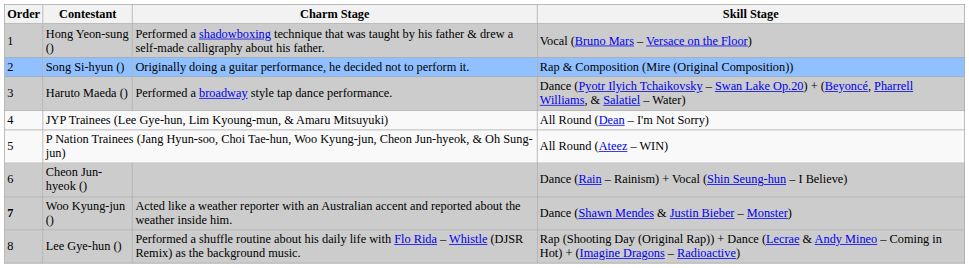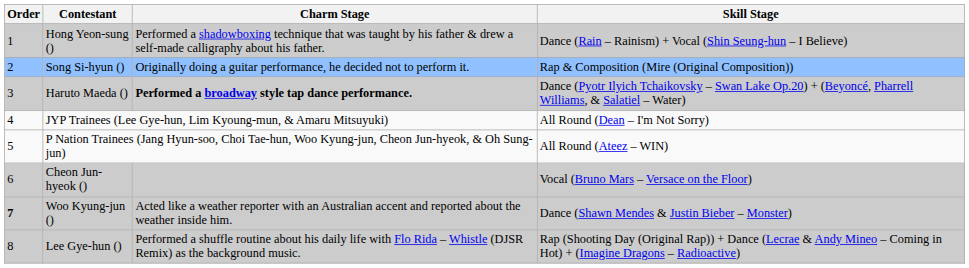 <table class="wikitable">
 <tr>
 <th>Order</th>
 <th>Contestant</th>
 <th>Charm Stage</th>
 <th>Skill Stage</th>
 </tr>
 <tr style="background:#CCCCCC">
 <td>1</td>
 <td>Hong Yeon-sung ()</td>
 <td>Performed a <a href='#'>shadowboxing</a> technique that was taught by his father & drew a self-made calligraphy about his father.</td>
-<td>Vocal (<a href='#'>Bruno Mars</a> – <a href='#'>Versace on the Floor</a>)</td>
+<td>Dance (<a href='#'>Rain</a> – Rainism) + Vocal (<a href='#'>Shin Seung-hun</a> – I Believe)</td>
 </tr>
 <tr style="background:#90C0FF">
 <td>2</td>
 <td>Song Si-hyun ()</td>
 <td>Originally doing a guitar performance, he decided not to perform it.</td>
 <td>Rap & Composition (Mire (Original Composition))</td>
 </tr>
 <tr style="background:#CCCCCC">
 <td>3</td>
 <td>Haruto Maeda ()</td>
-<td>Performed a <a href='#'>broadway</a> style tap dance performance.</td>
+<td><strong>Performed a <a href='#'>broadway</a> style tap dance performance.</strong></td>
 <td>Dance (<a href='#'>Pyotr Ilyich Tchaikovsky</a> – <a href='#'>Swan Lake Op.20</a>) + (<a href='#'>Beyoncé</a>, <a href='#'>Pharrell Williams</a>, & <a href='#'>Salatiel</a> – Water)</td>
 </tr>
 <tr>
 <td>4</td>
 <td colspan=2>JYP Trainees (Lee Gye-hun, Lim Kyoung-mun, & Amaru Mitsuyuki)</td>
 <td>All Round (<a href='#'>Dean</a> – I'm Not Sorry)</td>
 </tr>
 <tr>
 <td>5</td>
 <td colspan=2>P Nation Trainees (Jang Hyun-soo, Choi Tae-hun, Woo Kyung-jun, Cheon Jun-hyeok, & Oh Sung-jun)</td>
 <td>All Round (<a href='#'>Ateez</a> – WIN)</td>
 </tr>
 <tr style="background:#CCCCCC">
 <td>6</td>
 <td>Cheon Jun-hyeok ()</td>
 <td></td>
-<td>Dance (<a href='#'>Rain</a> – Rainism) + Vocal (<a href='#'>Shin Seung-hun</a> – I Believe)</td>
+<td>Vocal (<a href='#'>Bruno Mars</a> – <a href='#'>Versace on the Floor</a>)</td>
 </tr>
 <tr style="background:#CCCCCC">
 <td><strong>7</strong></td>
 <td>Woo Kyung-jun ()</td>
 <td>Acted like a weather reporter with an Australian accent and reported about the weather inside him.</td>
 <td>Dance (<a href='#'>Shawn Mendes</a> & <a href='#'>Justin Bieber</a> – <a href='#'>Monster</a>)</td>
 </tr>
 <tr style="background:#CCCCCC">
 <td>8</td>
 <td>Lee Gye-hun ()</td>
 <td>Performed a shuffle routine about his daily life with <a href='#'>Flo Rida</a> – <a href='#'>Whistle</a> (DJSR Remix) as the background music.</td>
 <td>Rap (Shooting Day (Original Rap)) + Dance (<a href='#'>Lecrae</a> & <a href='#'>Andy Mineo</a> – Coming in Hot) + (<a href='#'>Imagine Dragons</a> – <a href='#'>Radioactive</a>)</td>
 </tr>
 </table>
